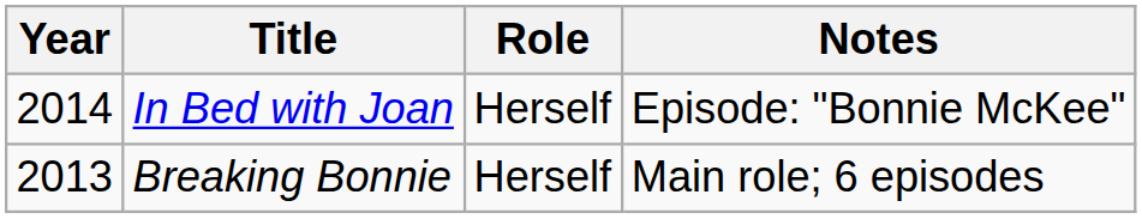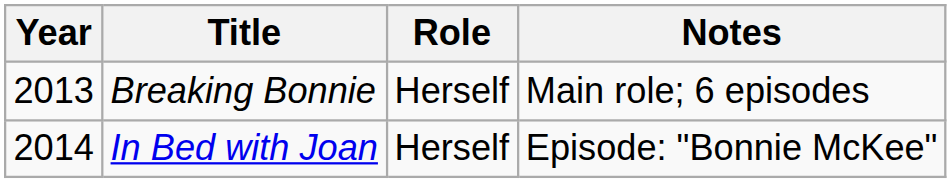 <table class="wikitable sortable">
 <tr>
 <th>Year</th>
 <th>Title</th>
 <th>Role</th>
 <th class="unsortable">Notes</th>
 </tr>
 <tr>
+<td>2013</td>
+<td><em>Breaking Bonnie</em></td>
+<td>Herself</td>
+<td>Main role; 6 episodes</td>
+</tr>
+<tr>
 <td>2014</td>
 <td><em><a href='#'>In Bed with Joan</a></em></td>
 <td>Herself</td>
 <td>Episode: "Bonnie McKee"</td>
 </tr>
-<tr>
-<td>2013</td>
-<td><em>Breaking Bonnie</em></td>
-<td>Herself</td>
-<td>Main role; 6 episodes</td>
-</tr>
 </table>
